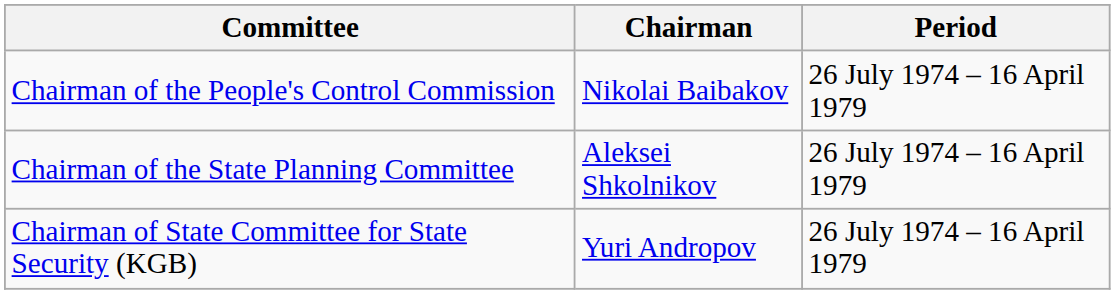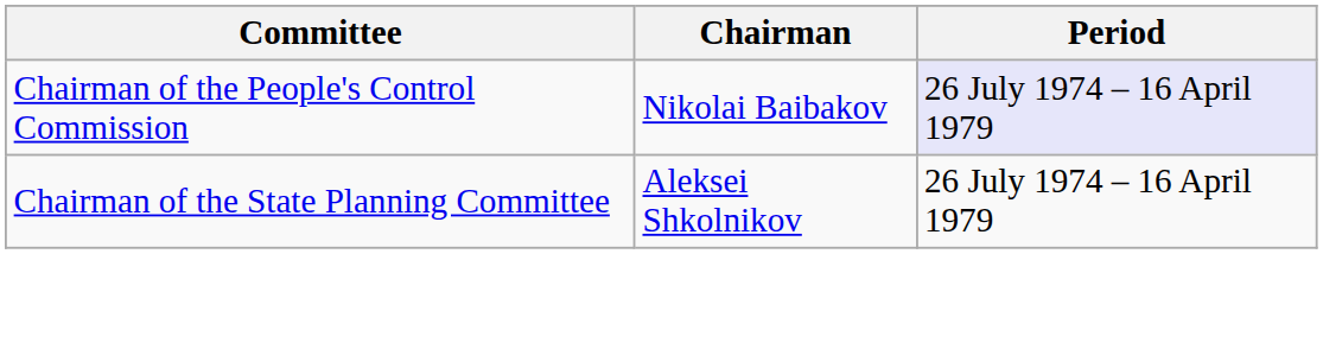 <table class="wikitable">
 <tr>
 <th>Committee</th>
 <th>Chairman</th>
 <th>Period</th>
 </tr>
 <tr>
 <td><a href='#'>Chairman of the People's Control Commission</a></td>
 <td><a href='#'>Nikolai Baibakov</a></td>
-<td>26 July 1974 – 16 April 1979</td>
+<td style="background: lavender;">26 July 1974 – 16 April 1979</td>
 </tr>
 <tr>
 <td><a href='#'>Chairman of the State Planning Committee</a></td>
 <td><a href='#'>Aleksei Shkolnikov</a></td>
 <td>26 July 1974 – 16 April 1979</td>
 </tr>
-<tr>
-<td><a href='#'>Chairman of State Committee for State Security</a> (KGB)</td>
-<td><a href='#'>Yuri Andropov</a></td>
-<td>26 July 1974 – 16 April 1979</td>
-</tr>
 </table>
